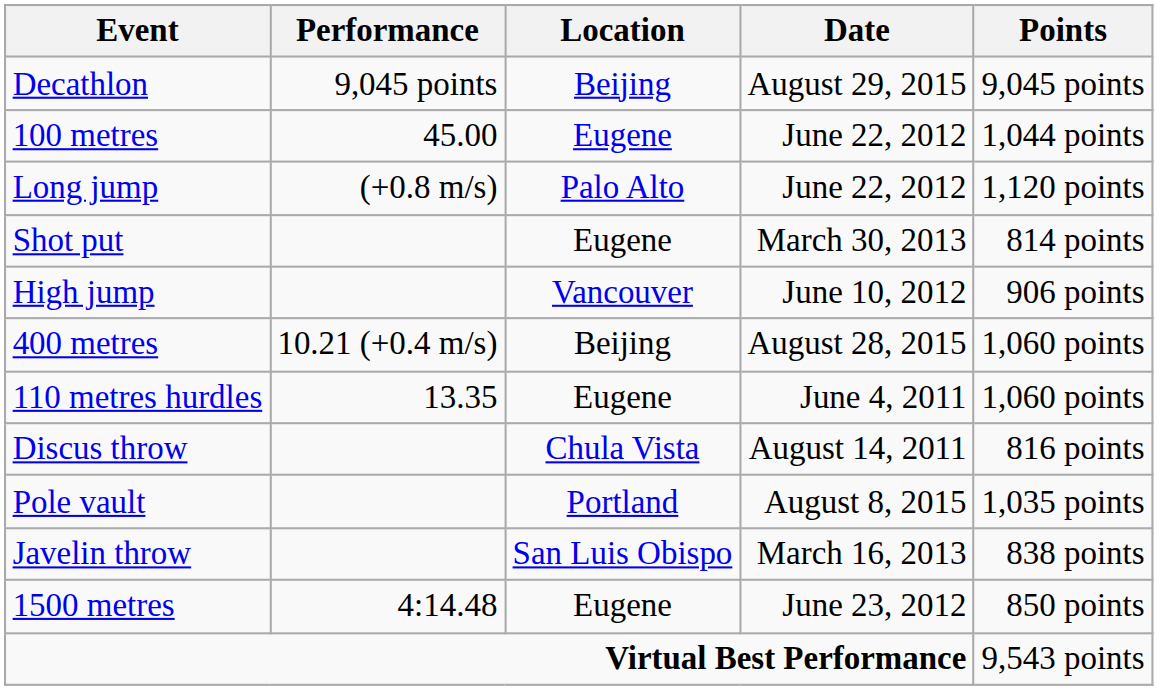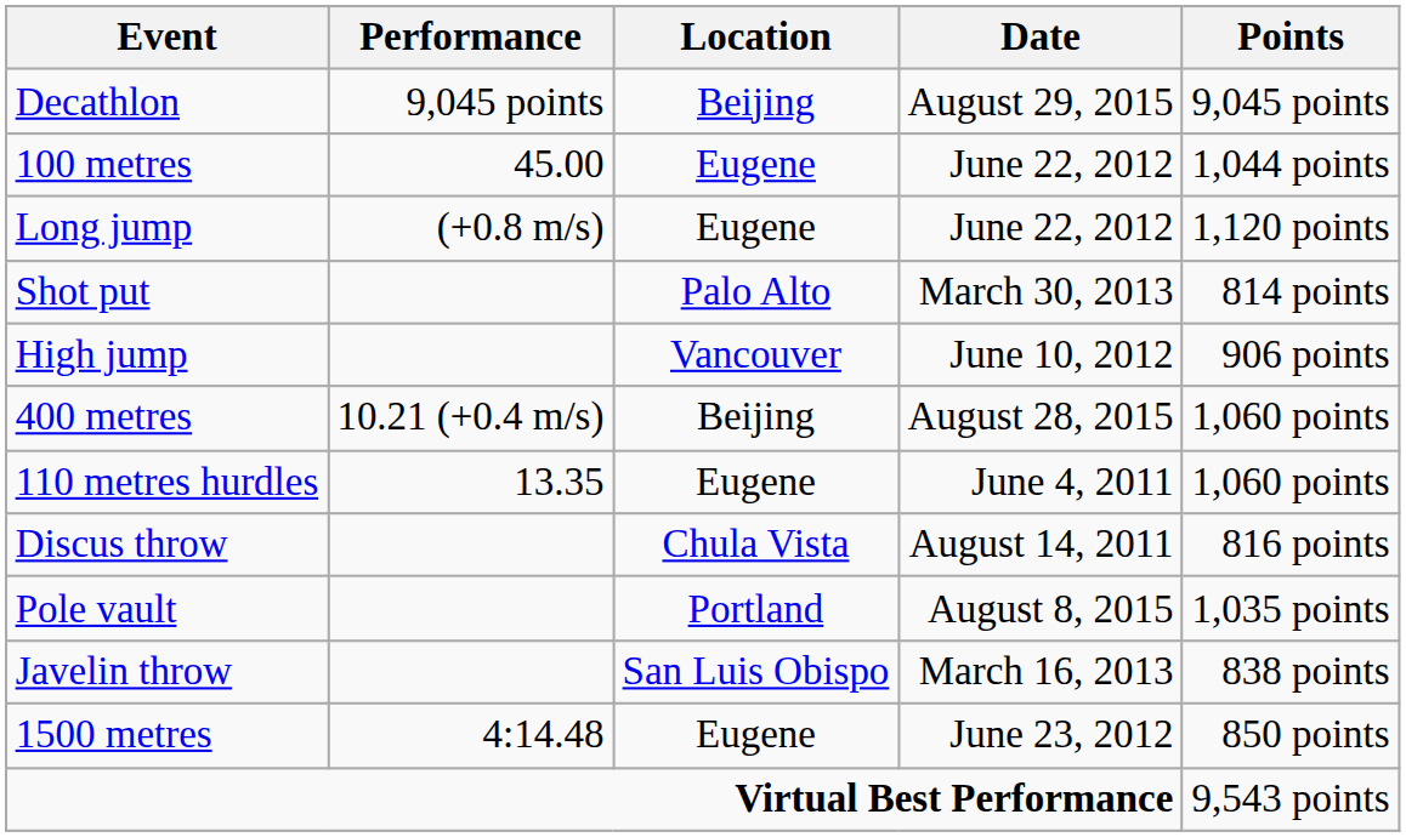 <table class="wikitable">
 <tr>
 <th>Event</th>
 <th>Performance</th>
 <th>Location</th>
 <th>Date</th>
 <th>Points</th>
 </tr>
 <tr>
 <td><a href='#'>Decathlon</a></td>
 <td align=right>9,045 points </td>
 <td align=center><a href='#'>Beijing</a></td>
 <td align=right>August 29, 2015</td>
 <td align=right>9,045 points</td>
 </tr>
 <tr>
 <td><a href='#'>100 metres</a></td>
 <td align=right>45.00</td>
 <td align=center><a href='#'>Eugene</a></td>
 <td align=right>June 22, 2012</td>
 <td align=right>1,044 points</td>
 </tr>
 <tr>
 <td><a href='#'>Long jump</a></td>
 <td align=right> (+0.8 m/s)</td>
-<td align=center><a href='#'>Palo Alto</a></td>
+<td align=center>Eugene</td>
 <td align=right>June 22, 2012</td>
 <td align=right>1,120 points</td>
 </tr>
 <tr>
 <td><a href='#'>Shot put</a></td>
 <td align=right></td>
-<td align=center>Eugene</td>
+<td align=center><a href='#'>Palo Alto</a></td>
 <td align=right>March 30, 2013</td>
 <td align=right>814 points</td>
 </tr>
 <tr>
 <td><a href='#'>High jump</a></td>
 <td align=right></td>
 <td align=center><a href='#'>Vancouver</a></td>
 <td align=right>June 10, 2012</td>
 <td align=right>906 points</td>
 </tr>
 <tr>
 <td><a href='#'>400 metres</a></td>
 <td align=right>10.21 (+0.4 m/s)</td>
 <td align=center>Beijing</td>
 <td align=right>August 28, 2015</td>
 <td align=right>1,060 points</td>
 </tr>
 <tr>
 <td><a href='#'>110 metres hurdles</a></td>
 <td align=right>13.35</td>
 <td align=center>Eugene</td>
 <td align=right>June 4, 2011</td>
 <td align=right>1,060 points</td>
 </tr>
 <tr>
 <td><a href='#'>Discus throw</a></td>
 <td align=right></td>
 <td align=center><a href='#'>Chula Vista</a></td>
 <td align=right>August 14, 2011</td>
 <td align=right>816 points</td>
 </tr>
 <tr>
 <td><a href='#'>Pole vault</a></td>
 <td align=right></td>
 <td align=center><a href='#'>Portland</a></td>
 <td align=right>August 8, 2015</td>
 <td align=right>1,035 points</td>
 </tr>
 <tr>
 <td><a href='#'>Javelin throw</a></td>
 <td align=right></td>
 <td align=center><a href='#'>San Luis Obispo</a></td>
 <td align=right>March 16, 2013</td>
 <td align=right>838 points</td>
 </tr>
 <tr>
 <td><a href='#'>1500 metres</a></td>
 <td align=right>4:14.48</td>
 <td align=center>Eugene</td>
 <td align=right>June 23, 2012</td>
 <td align=right>850 points</td>
 </tr>
 <tr>
 <td colspan=4 align=right><strong>Virtual Best Performance</strong></td>
 <td align=right>9,543 points</td>
 </tr>
 </table>
